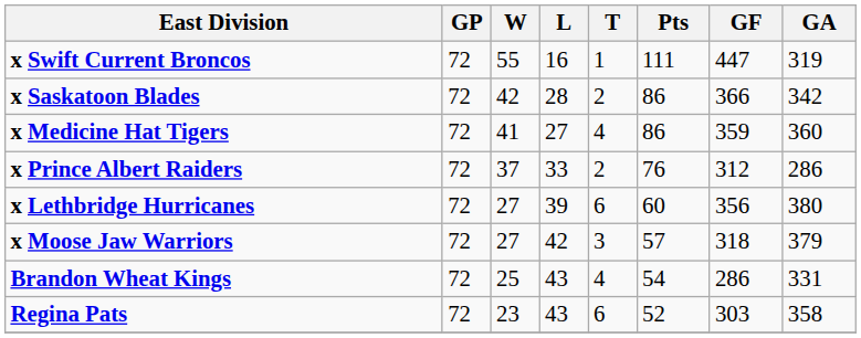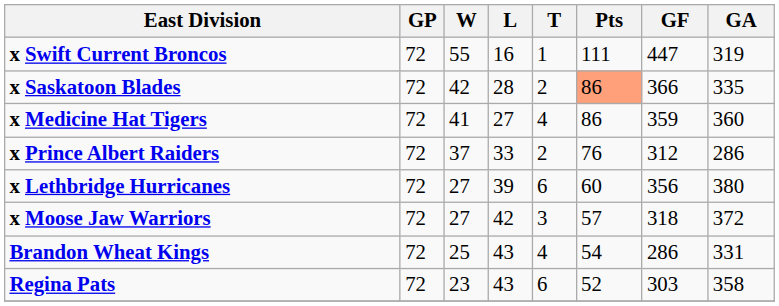 <table class="wikitable">
 <tr>
 <th width="45%">East Division</th>
 <th width="5%">GP</th>
 <th width="5%">W</th>
 <th width="5%">L</th>
 <th width="5%">T</th>
 <th width="7.5%">Pts</th>
 <th width="7.5%">GF</th>
 <th width="7.5%">GA</th>
 </tr>
 <tr>
 <td><strong>x <a href='#'>Swift Current Broncos</a></strong></td>
 <td>72</td>
 <td>55</td>
 <td>16</td>
 <td>1</td>
 <td>111</td>
 <td>447</td>
 <td>319</td>
 </tr>
 <tr>
 <td><strong>x <a href='#'>Saskatoon Blades</a></strong></td>
 <td>72</td>
 <td>42</td>
 <td>28</td>
 <td>2</td>
-<td>86</td>
+<td style="background: lightsalmon;">86</td>
 <td>366</td>
-<td>342</td>
+<td>335</td>
 </tr>
 <tr>
 <td><strong>x <a href='#'>Medicine Hat Tigers</a></strong></td>
 <td>72</td>
 <td>41</td>
 <td>27</td>
 <td>4</td>
 <td>86</td>
 <td>359</td>
 <td>360</td>
 </tr>
 <tr>
 <td><strong>x <a href='#'>Prince Albert Raiders</a></strong></td>
 <td>72</td>
 <td>37</td>
 <td>33</td>
 <td>2</td>
 <td>76</td>
 <td>312</td>
 <td>286</td>
 </tr>
 <tr>
 <td><strong>x <a href='#'>Lethbridge Hurricanes</a></strong></td>
 <td>72</td>
 <td>27</td>
 <td>39</td>
 <td>6</td>
 <td>60</td>
 <td>356</td>
 <td>380</td>
 </tr>
 <tr>
 <td><strong>x <a href='#'>Moose Jaw Warriors</a></strong></td>
 <td>72</td>
 <td>27</td>
 <td>42</td>
 <td>3</td>
 <td>57</td>
 <td>318</td>
-<td>379</td>
+<td>372</td>
 </tr>
 <tr>
 <td><strong><a href='#'>Brandon Wheat Kings</a></strong></td>
 <td>72</td>
 <td>25</td>
 <td>43</td>
 <td>4</td>
 <td>54</td>
 <td>286</td>
 <td>331</td>
 </tr>
 <tr>
 <td><strong><a href='#'>Regina Pats</a></strong></td>
 <td>72</td>
 <td>23</td>
 <td>43</td>
 <td>6</td>
 <td>52</td>
 <td>303</td>
 <td>358</td>
 </tr>
 <tr>
 </tr>
 </table>
